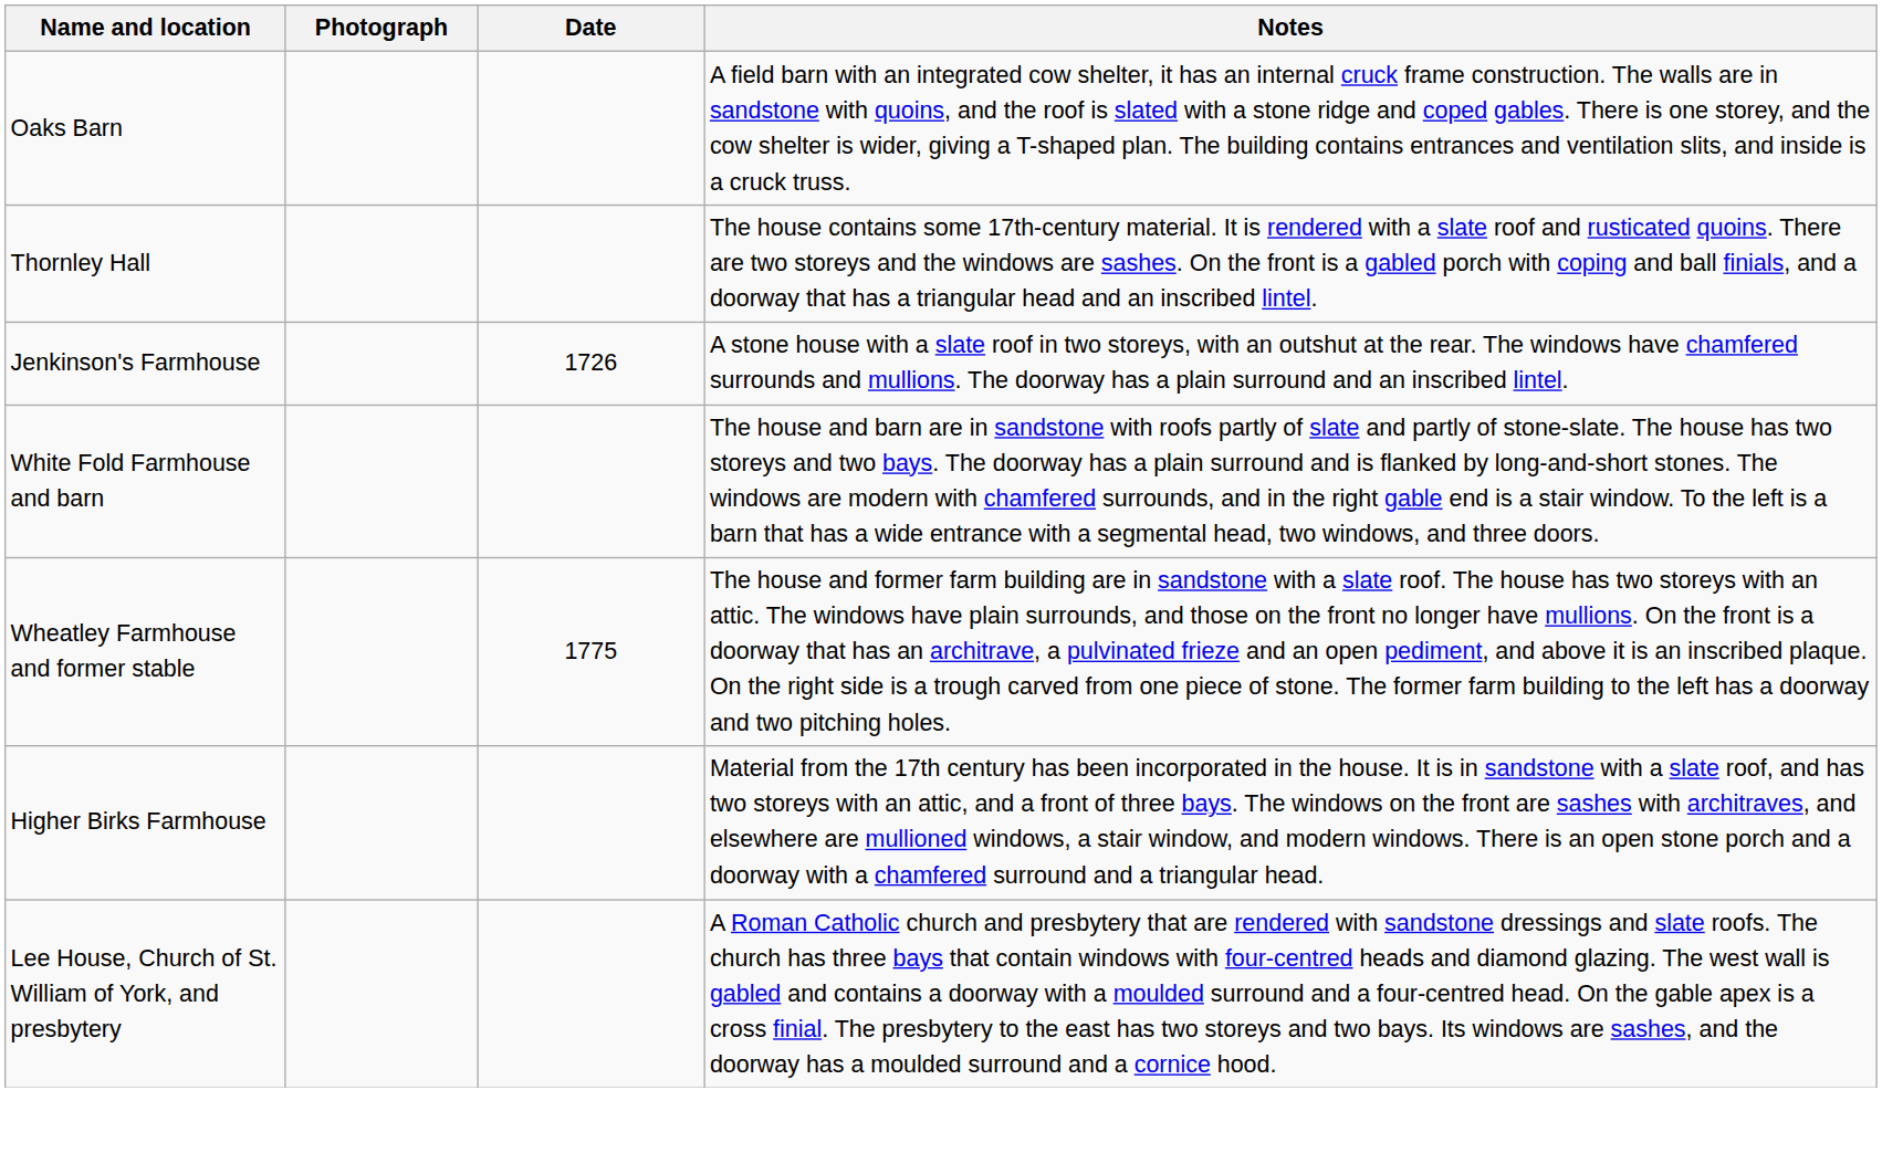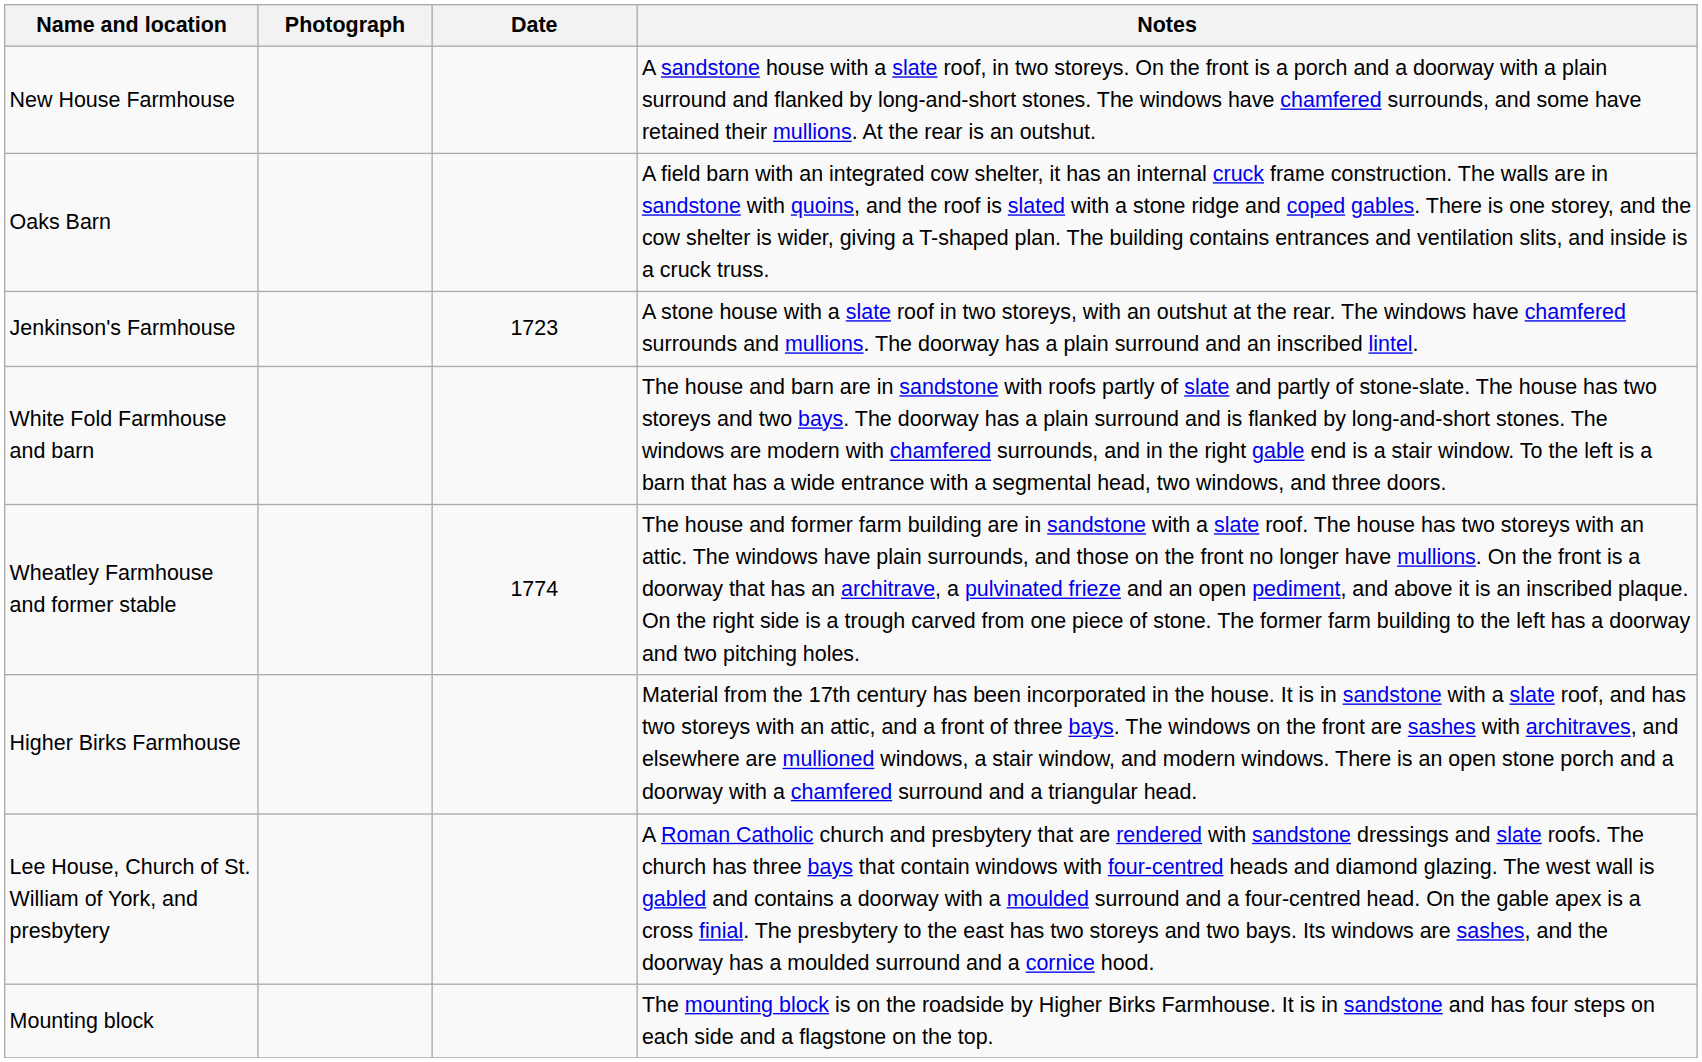 <table class="wikitable sortable plainrowheaders" style="width:100%;border:0px;text-align:left;line-height:150%;">
 <tr>
 <th scope="col"  style="width:150px">Name and location</th>
 <th scope="col"  style="width:100px" class="unsortable">Photograph</th>
 <th scope="col"  style="width:120px">Date</th>
 <th scope="col"  style="width:650px" class="unsortable">Notes</th>
 </tr>
 <tr>
+<td>New House Farmhouse<br><small></small></td>
+<td></td>
+<td align="center"></td>
+<td>A <a href='#'>sandstone</a> house with a <a href='#'>slate</a> roof, in two storeys.  On the front is a porch and a doorway with a plain surround and flanked by long-and-short stones.  The windows have <a href='#'>chamfered</a> surrounds, and some have retained their <a href='#'>mullions</a>.  At the rear is an outshut.</td>
+</tr>
+<tr>
 <td>Oaks Barn<br><small></small></td>
 <td></td>
 <td align="center"></td>
 <td>A field barn with an integrated cow shelter, it has an internal <a href='#'>cruck</a> frame construction.  The walls are in <a href='#'>sandstone</a> with <a href='#'>quoins</a>, and the roof is <a href='#'>slated</a> with a stone ridge and <a href='#'>coped</a> <a href='#'>gables</a>.  There is one storey, and the cow shelter is wider, giving a T-shaped plan.  The building contains entrances and ventilation slits, and inside is a cruck truss.</td>
 </tr>
 <tr>
-<td>Thornley Hall<br><small></small></td>
-<td></td>
-<td align="center"></td>
-<td>The house contains some 17th-century material.  It is <a href='#'>rendered</a> with a <a href='#'>slate</a> roof and <a href='#'>rusticated</a> <a href='#'>quoins</a>.  There are two storeys and the windows are <a href='#'>sashes</a>.  On the front is a <a href='#'>gabled</a> porch with <a href='#'>coping</a> and ball <a href='#'>finials</a>, and a doorway that has a triangular head and an inscribed <a href='#'>lintel</a>.</td>
-</tr>
-<tr>
 <td>Jenkinson's Farmhouse<br><small></small></td>
 <td></td>
-<td align="center">1726</td>
+<td align="center">1723</td>
 <td>A stone house with a <a href='#'>slate</a> roof in two storeys, with an outshut at the rear.  The windows have <a href='#'>chamfered</a> surrounds and <a href='#'>mullions</a>.  The doorway has a plain surround and an inscribed <a href='#'>lintel</a>.</td>
 </tr>
 <tr>
 <td>White Fold Farmhouse and barn<br><small></small></td>
 <td></td>
 <td align="center"></td>
 <td>The house and barn are in <a href='#'>sandstone</a> with roofs partly of <a href='#'>slate</a> and partly of stone-slate.  The house has two storeys and two <a href='#'>bays</a>.  The doorway has a plain surround and is flanked by long-and-short stones.  The windows are modern with <a href='#'>chamfered</a> surrounds, and in the right <a href='#'>gable</a> end is a stair window.  To the left is a barn that has a wide entrance with a segmental head, two windows, and three doors.</td>
 </tr>
 <tr>
 <td>Wheatley Farmhouse and former stable<br><small></small></td>
 <td></td>
-<td align="center">1775</td>
+<td align="center">1774</td>
 <td>The house and former farm building are in <a href='#'>sandstone</a> with a <a href='#'>slate</a> roof.  The house has two storeys with an attic.  The windows have plain surrounds, and those on the front no longer have <a href='#'>mullions</a>.  On the front is a doorway that has an <a href='#'>architrave</a>, a <a href='#'>pulvinated frieze</a> and an open <a href='#'>pediment</a>, and above it is an inscribed plaque.  On the right side is a trough carved from one piece of stone.  The former farm building to the left has a doorway and two pitching holes.</td>
 </tr>
 <tr>
 <td>Higher Birks Farmhouse<br><small></small></td>
 <td></td>
 <td align="center"></td>
 <td>Material from the 17th century has been incorporated in the house.  It is in <a href='#'>sandstone</a> with a <a href='#'>slate</a> roof, and has two storeys with an attic, and a front of three <a href='#'>bays</a>.  The windows on the front are <a href='#'>sashes</a> with <a href='#'>architraves</a>, and elsewhere are <a href='#'>mullioned</a> windows, a stair window, and modern windows.  There is an open stone porch and a doorway with a <a href='#'>chamfered</a> surround and a triangular head.</td>
 </tr>
 <tr>
 <td>Lee House, Church of St. William of York, and presbytery<br><small></small></td>
 <td></td>
 <td align="center"></td>
 <td>A <a href='#'>Roman Catholic</a> church and presbytery that are <a href='#'>rendered</a> with <a href='#'>sandstone</a> dressings and <a href='#'>slate</a> roofs.  The church has three <a href='#'>bays</a> that contain windows with <a href='#'>four-centred</a> heads and diamond glazing.  The west wall is <a href='#'>gabled</a> and contains a doorway with a <a href='#'>moulded</a> surround and a four-centred head.  On the gable apex is a cross <a href='#'>finial</a>. The presbytery to the east has two storeys and two bays.  Its windows are <a href='#'>sashes</a>, and the doorway has a moulded surround and a <a href='#'>cornice</a> hood.</td>
 </tr>
 <tr>
+<td>Mounting block<br><small></small></td>
+<td></td>
+<td align="center"></td>
+<td>The <a href='#'>mounting block</a> is on the roadside by Higher Birks Farmhouse.  It is in <a href='#'>sandstone</a> and has four steps on each side and a flagstone on the top.</td>
+</tr>
+<tr>
 </tr>
 </table>
